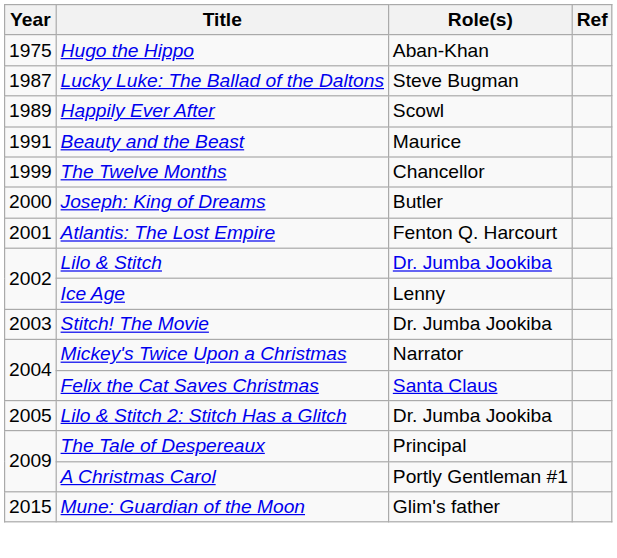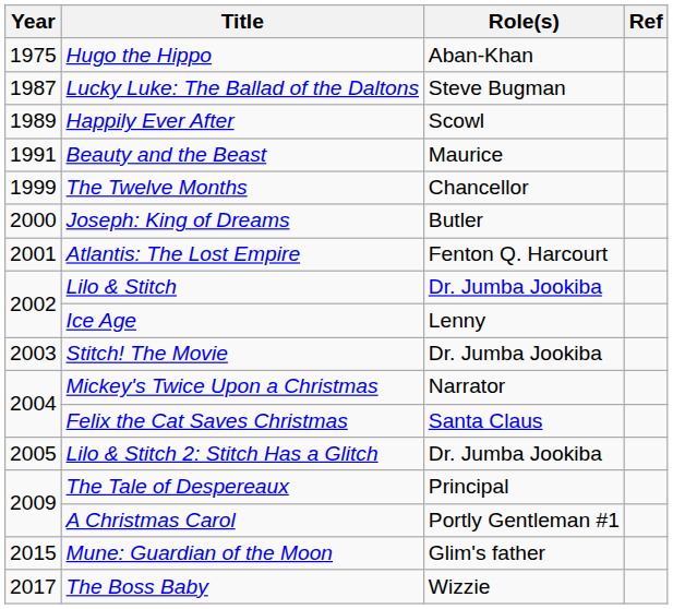 <table class="wikitable plainrowheaders sortable">
 <tr>
 <th scope="col">Year</th>
 <th scope="col">Title</th>
 <th scope="col">Role(s)</th>
 <th scope="col" class="unsortable">Ref</th>
 </tr>
 <tr>
 <td>1975</td>
 <td><em><a href='#'>Hugo the Hippo</a></em></td>
 <td>Aban-Khan</td>
 <td></td>
 </tr>
 <tr>
 <td>1987</td>
 <td><em><a href='#'>Lucky Luke: The Ballad of the Daltons</a></em></td>
 <td>Steve Bugman</td>
 <td></td>
 </tr>
 <tr>
 <td>1989</td>
 <td><em><a href='#'>Happily Ever After</a></em></td>
 <td>Scowl</td>
 <td></td>
 </tr>
 <tr>
 <td>1991</td>
 <td><em><a href='#'>Beauty and the Beast</a></em></td>
 <td>Maurice</td>
 <td></td>
 </tr>
 <tr>
 <td>1999</td>
 <td><em><a href='#'>The Twelve Months</a></em></td>
 <td>Chancellor</td>
 <td></td>
 </tr>
 <tr>
 <td>2000</td>
 <td><em><a href='#'>Joseph: King of Dreams</a></em></td>
 <td>Butler</td>
 <td></td>
 </tr>
 <tr>
 <td>2001</td>
 <td><em><a href='#'>Atlantis: The Lost Empire</a></em></td>
 <td>Fenton Q. Harcourt</td>
 <td></td>
 </tr>
 <tr>
 <td rowspan=2>2002</td>
 <td><em><a href='#'>Lilo & Stitch</a></em></td>
 <td><a href='#'>Dr. Jumba Jookiba</a></td>
 <td></td>
 </tr>
 <tr>
 <td><em><a href='#'>Ice Age</a></em></td>
 <td>Lenny</td>
 <td></td>
 </tr>
 <tr>
 <td>2003</td>
 <td><em><a href='#'>Stitch! The Movie</a></em></td>
 <td>Dr. Jumba Jookiba</td>
 <td></td>
 </tr>
 <tr>
 <td rowspan=2>2004</td>
 <td><em><a href='#'>Mickey's Twice Upon a Christmas</a></em></td>
 <td>Narrator</td>
 <td></td>
 </tr>
 <tr>
 <td><em><a href='#'>Felix the Cat Saves Christmas</a></em></td>
 <td><a href='#'>Santa Claus</a></td>
 <td></td>
 </tr>
 <tr>
 <td>2005</td>
 <td><em><a href='#'>Lilo & Stitch 2: Stitch Has a Glitch</a></em></td>
 <td>Dr. Jumba Jookiba</td>
 <td></td>
 </tr>
 <tr>
 <td rowspan=2>2009</td>
 <td><em><a href='#'>The Tale of Despereaux</a></em></td>
 <td>Principal</td>
 <td></td>
 </tr>
 <tr>
 <td><em><a href='#'>A Christmas Carol</a></em></td>
 <td>Portly Gentleman #1</td>
 <td></td>
 </tr>
 <tr>
 <td>2015</td>
 <td><em><a href='#'>Mune: Guardian of the Moon</a></em></td>
 <td>Glim's father</td>
 <td></td>
 </tr>
+<tr>
+<td>2017</td>
+<td><em><a href='#'>The Boss Baby</a></em></td>
+<td>Wizzie</td>
+<td></td>
+</tr>
 </table>
